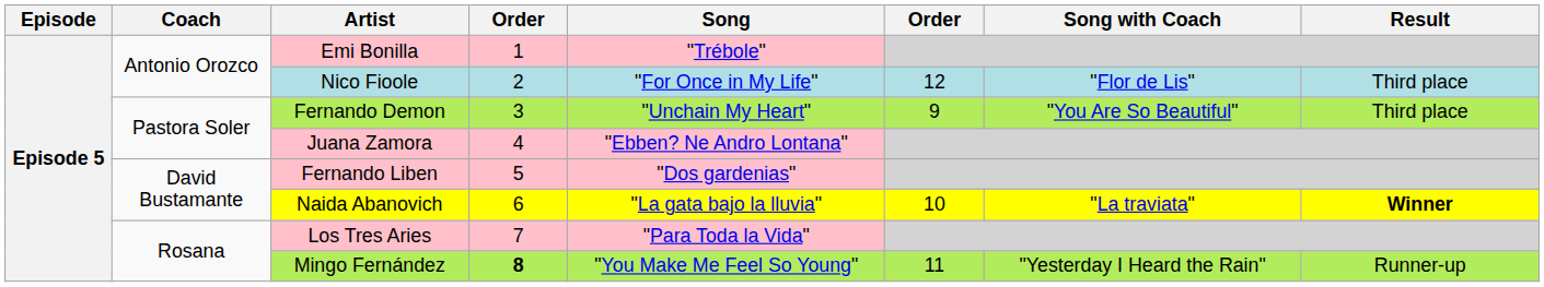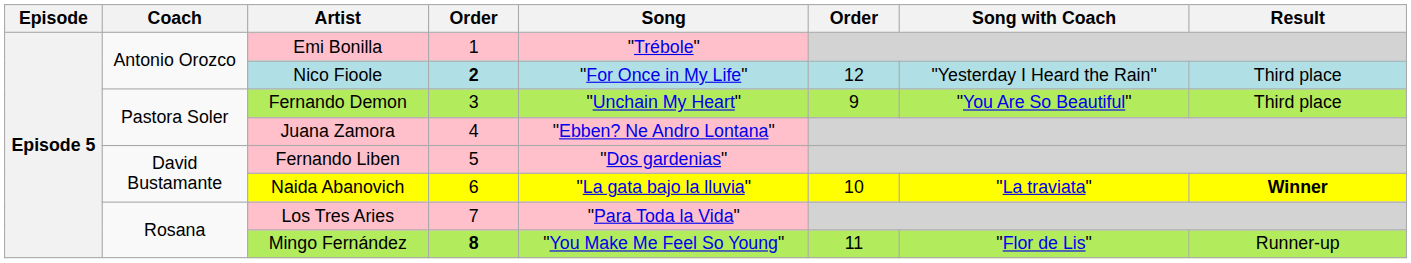 <table class="wikitable" style="text-align:center; width:100%">
 <tr>
 <th style="width:05%">Episode</th>
 <th style="width:08%">Coach</th>
 <th style="width:10%">Artist</th>
 <th style="width:05%">Order</th>
 <th style="width:16%">Song</th>
 <th style="width:05%">Order</th>
 <th style="width:16%">Song with Coach</th>
 <th style="width:12%">Result</th>
 </tr>
 <tr>
 <th rowspan="8">Episode 5<br></th>
 <td rowspan="2">Antonio Orozco</td>
 <td bgcolor="pink">Emi Bonilla</td>
 <td bgcolor="pink">1</td>
 <td bgcolor="pink">"<a href='#'>Trébole</a>"</td>
 <td colspan="3" bgcolor="lightgrey"></td>
 </tr>
 <tr bgcolor="#b0e0e6"|>
 <td>Nico Fioole</td>
-<td>2</td>
+<td><strong>2</strong></td>
 <td>"<a href='#'>For Once in My Life</a>"</td>
 <td>12</td>
-<td>"<a href='#'>Flor de Lis</a>"</td>
+<td>"Yesterday I Heard the Rain"</td>
 <td>Third place</td>
 </tr>
 <tr>
 <td rowspan="2">Pastora Soler</td>
 <td bgcolor="#B2EC5D">Fernando Demon</td>
 <td bgcolor="#B2EC5D">3</td>
 <td bgcolor="#B2EC5D">"<a href='#'>Unchain My Heart</a>"</td>
 <td bgcolor="#B2EC5D">9</td>
 <td bgcolor="#B2EC5D">"<a href='#'>You Are So Beautiful</a>"</td>
 <td bgcolor="#B2EC5D">Third place</td>
 </tr>
 <tr bgcolor="pink">
 <td>Juana Zamora</td>
 <td>4</td>
 <td>"<a href='#'>Ebben? Ne Andro Lontana</a>"</td>
 <td colspan="3" bgcolor="lightgrey"></td>
 </tr>
 <tr>
 <td rowspan="2">David Bustamante</td>
 <td bgcolor="pink">Fernando Liben</td>
 <td bgcolor="pink">5</td>
 <td bgcolor="pink">"<a href='#'>Dos gardenias</a>"</td>
 <td colspan="3" bgcolor="lightgrey"></td>
 </tr>
 <tr bgcolor="yellow">
 <td>Naida Abanovich</td>
 <td>6</td>
 <td>"<a href='#'>La gata bajo la lluvia</a>"</td>
 <td>10</td>
 <td>"<a href='#'>La traviata</a>"</td>
 <td><strong>Winner</strong></td>
 </tr>
 <tr>
 <td rowspan="2">Rosana</td>
 <td bgcolor="pink">Los Tres Aries</td>
 <td bgcolor="pink">7</td>
 <td bgcolor="pink">"<a href='#'>Para Toda la Vida</a>"</td>
 <td colspan="3" bgcolor="lightgrey"></td>
 </tr>
 <tr bgcolor="#B2EC5D">
 <td>Mingo Fernández</td>
 <td><strong>8</strong></td>
 <td>"<a href='#'>You Make Me Feel So Young</a>"</td>
 <td>11</td>
-<td>"Yesterday I Heard the Rain"</td>
+<td>"<a href='#'>Flor de Lis</a>"</td>
 <td>Runner-up</td>
 </tr>
 </table>
